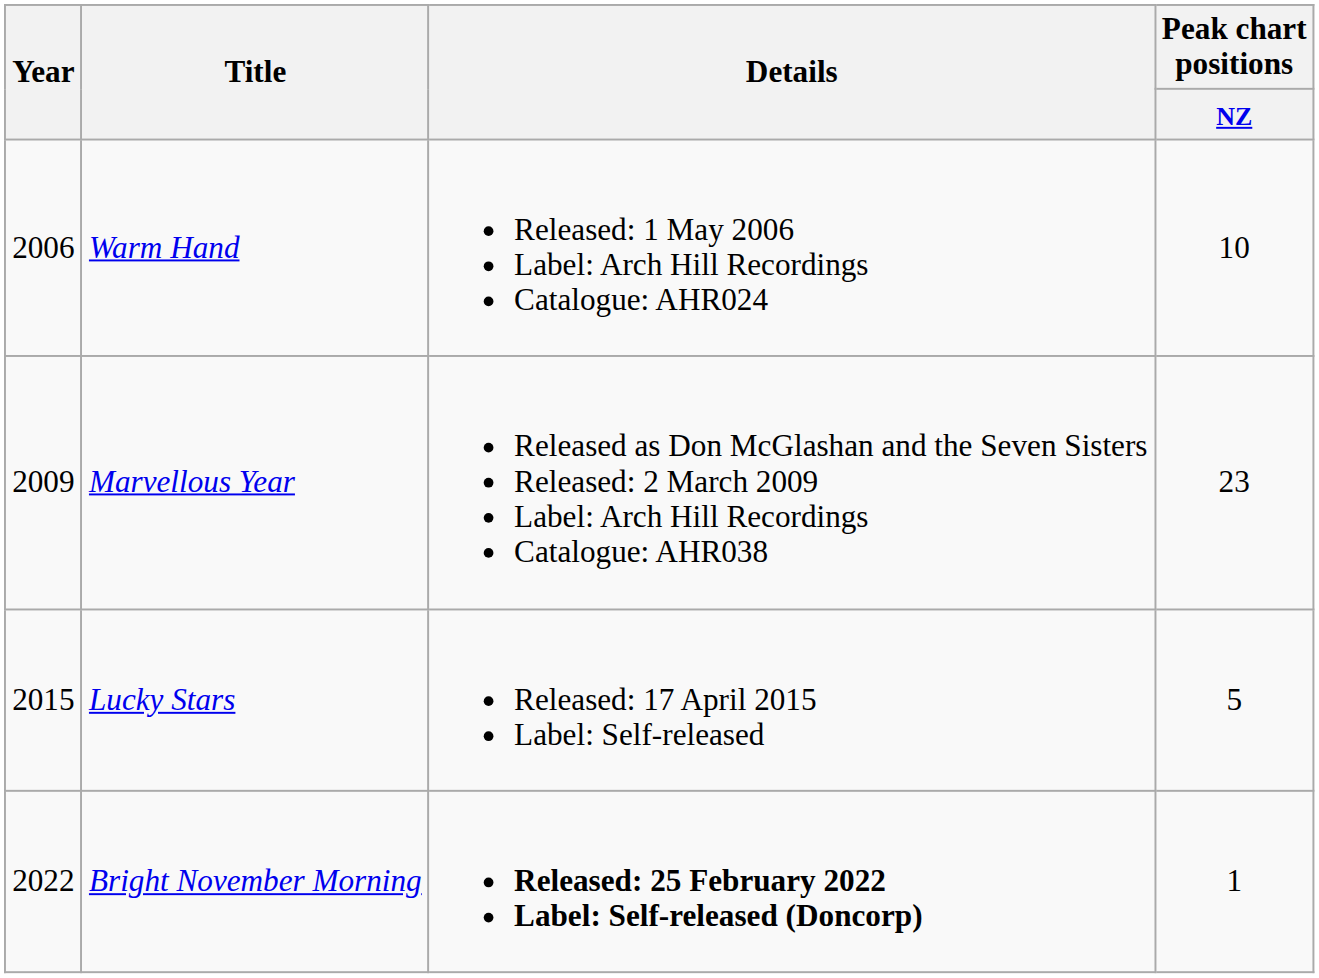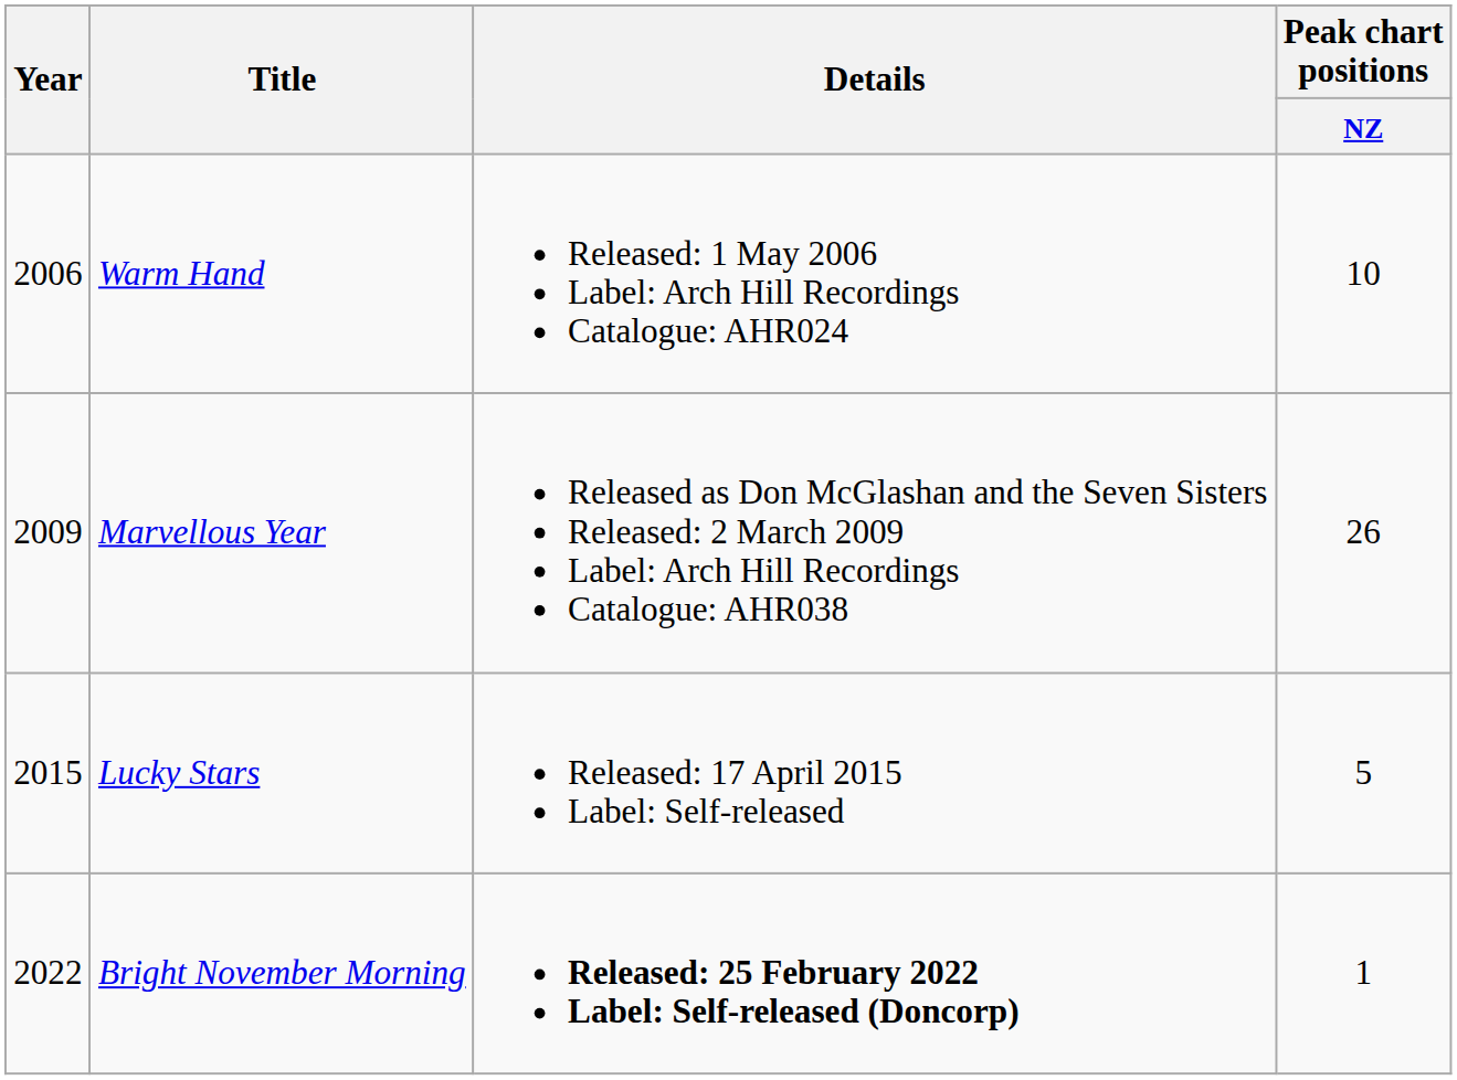 <table class="wikitable plainrowheaders">
 <tr>
 <th rowspan="2">Year</th>
 <th rowspan="2">Title</th>
 <th rowspan="2">Details</th>
 <th>Peak chart<br>positions</th>
 </tr>
 <tr>
 <th><small><a href='#'>NZ</a></small><br></th>
 </tr>
 <tr>
 <td>2006</td>
 <td><em><a href='#'>Warm Hand</a></em></td>
 <td><br><ul><li>Released: 1 May 2006</li><li>Label: Arch Hill Recordings</li><li>Catalogue: AHR024</li></ul></td>
 <td align="center">10</td>
 </tr>
 <tr>
 <td>2009</td>
 <td><em><a href='#'>Marvellous Year</a></em></td>
 <td><br><ul><li>Released as Don McGlashan and the Seven Sisters</li><li>Released: 2 March 2009</li><li>Label: Arch Hill Recordings</li><li>Catalogue: AHR038</li></ul></td>
-<td align="center">23</td>
+<td align="center">26</td>
 </tr>
 <tr>
 <td>2015</td>
 <td><em><a href='#'>Lucky Stars</a></em></td>
 <td><br><ul><li>Released: 17 April 2015</li><li>Label: Self-released</li></ul></td>
 <td align="center">5</td>
 </tr>
 <tr>
 <td>2022</td>
 <td><em><a href='#'>Bright November Morning</a></em></td>
 <td><strong><br><ul><li>Released: 25 February 2022</li><li>Label: Self-released (Doncorp)</li></ul></strong></td>
 <td align="center">1</td>
 </tr>
 </table>
